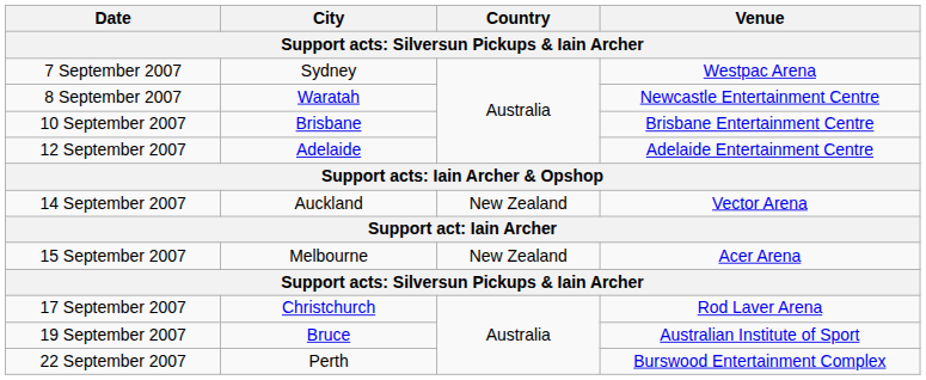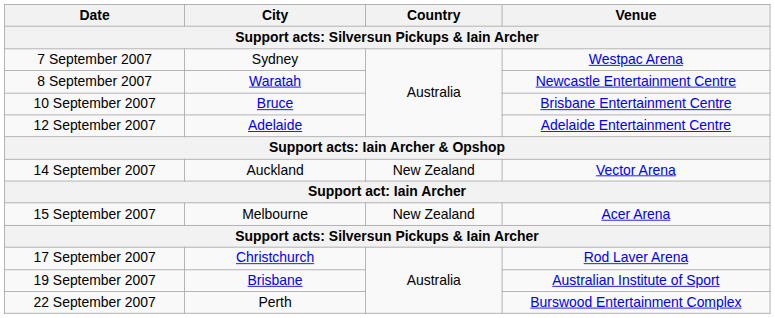 <table class="wikitable" style="text-align:center;">
 <tr>
 <th width="200">Date</th>
 <th width="200">City</th>
 <th width="150">Country</th>
 <th width="300">Venue</th>
 </tr>
 <tr>
 <th colspan="4">Support acts: Silversun Pickups & Iain Archer</th>
 </tr>
 <tr>
 <td>7 September 2007</td>
 <td>Sydney</td>
 <td rowspan="4">Australia</td>
 <td><a href='#'>Westpac Arena</a></td>
 </tr>
 <tr>
 <td>8 September 2007</td>
 <td><a href='#'>Waratah</a></td>
 <td><a href='#'>Newcastle Entertainment Centre</a></td>
 </tr>
 <tr>
 <td>10 September 2007</td>
-<td><a href='#'>Brisbane</a></td>
+<td><a href='#'>Bruce</a></td>
 <td><a href='#'>Brisbane Entertainment Centre</a></td>
 </tr>
 <tr>
 <td>12 September 2007</td>
 <td><a href='#'>Adelaide</a></td>
 <td><a href='#'>Adelaide Entertainment Centre</a></td>
 </tr>
 <tr>
 <th colspan="4">Support acts: Iain Archer & Opshop</th>
 </tr>
 <tr>
 <td>14 September 2007</td>
 <td>Auckland</td>
 <td>New Zealand</td>
 <td><a href='#'>Vector Arena</a></td>
 </tr>
 <tr>
 <th colspan="4">Support act: Iain Archer</th>
 </tr>
 <tr>
 <td>15 September 2007</td>
 <td>Melbourne</td>
 <td>New Zealand</td>
 <td><a href='#'>Acer Arena</a></td>
 </tr>
 <tr>
 <th colspan="4">Support acts: Silversun Pickups & Iain Archer</th>
 </tr>
 <tr>
 <td>17 September 2007</td>
 <td><a href='#'>Christchurch</a></td>
 <td rowspan="3">Australia</td>
 <td><a href='#'>Rod Laver Arena</a></td>
 </tr>
 <tr>
 <td>19 September 2007</td>
-<td><a href='#'>Bruce</a></td>
+<td><a href='#'>Brisbane</a></td>
 <td><a href='#'>Australian Institute of Sport</a></td>
 </tr>
 <tr>
 <td>22 September 2007</td>
 <td>Perth</td>
 <td><a href='#'>Burswood Entertainment Complex</a></td>
 </tr>
 </table>
